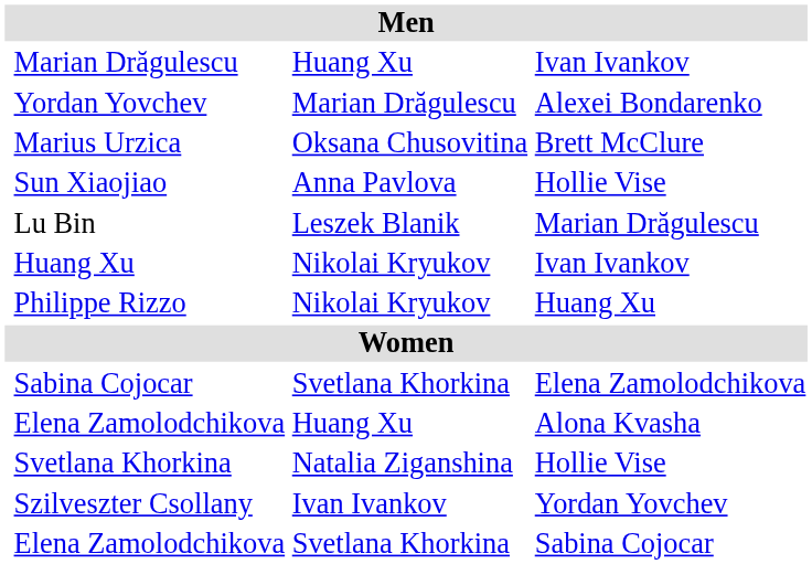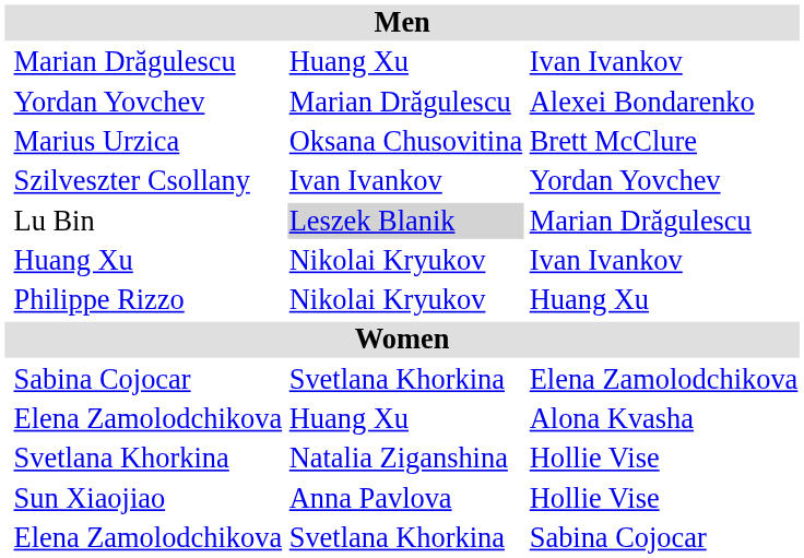 <table>
 <tr style="background:#dfdfdf;">
 <td colspan="4" style="text-align:center;"><strong>Men</strong></td>
 </tr>
 <tr>
 <th scope=row style="text-align:left"><br></th>
 <td> <a href='#'>Marian Drăgulescu</a></td>
 <td> <a href='#'>Huang Xu</a></td>
 <td> <a href='#'>Ivan Ivankov</a></td>
 </tr>
 <tr>
 <th scope=row style="text-align:left"><br></th>
 <td> <a href='#'>Yordan Yovchev</a></td>
 <td> <a href='#'>Marian Drăgulescu</a></td>
 <td> <a href='#'>Alexei Bondarenko</a></td>
 </tr>
 <tr>
 <th scope=row style="text-align:left"><br></th>
 <td> <a href='#'>Marius Urzica</a></td>
 <td> <a href='#'>Oksana Chusovitina</a></td>
 <td> <a href='#'>Brett McClure</a></td>
 </tr>
 <tr>
 <th scope=row style="text-align:left"><br></th>
-<td> <a href='#'>Sun Xiaojiao</a></td>
-<td> <a href='#'>Anna Pavlova</a></td>
-<td> <a href='#'>Hollie Vise</a></td>
+<td> <a href='#'>Szilveszter Csollany</a></td>
+<td> <a href='#'>Ivan Ivankov</a></td>
+<td> <a href='#'>Yordan Yovchev</a></td>
 </tr>
 <tr>
 <th scope=row style="text-align:left"><br></th>
 <td> Lu Bin</td>
-<td> <a href='#'>Leszek Blanik</a></td>
+<td style="background: lightgrey;"> <a href='#'>Leszek Blanik</a></td>
 <td> <a href='#'>Marian Drăgulescu</a></td>
 </tr>
 <tr>
 <th scope=row style="text-align:left"><br></th>
 <td> <a href='#'>Huang Xu</a></td>
 <td> <a href='#'>Nikolai Kryukov</a></td>
 <td> <a href='#'>Ivan Ivankov</a></td>
 </tr>
 <tr>
 <th scope=row style="text-align:left"><br></th>
 <td> <a href='#'>Philippe Rizzo</a></td>
 <td> <a href='#'>Nikolai Kryukov</a></td>
 <td> <a href='#'>Huang Xu</a></td>
 </tr>
 <tr style="background:#dfdfdf;">
 <td colspan="4" style="text-align:center;"><strong>Women</strong></td>
 </tr>
 <tr>
 <th scope=row style="text-align:left"><br></th>
 <td> <a href='#'>Sabina Cojocar</a></td>
 <td> <a href='#'>Svetlana Khorkina</a></td>
 <td> <a href='#'>Elena Zamolodchikova</a></td>
 </tr>
 <tr>
 <th scope=row style="text-align:left"><br></th>
 <td> <a href='#'>Elena Zamolodchikova</a></td>
 <td> <a href='#'>Huang Xu</a></td>
 <td> <a href='#'>Alona Kvasha</a></td>
 </tr>
 <tr>
 <th scope=row style="text-align:left"><br></th>
 <td> <a href='#'>Svetlana Khorkina</a></td>
 <td> <a href='#'>Natalia Ziganshina</a></td>
 <td> <a href='#'>Hollie Vise</a></td>
 </tr>
 <tr>
 <th scope=row style="text-align:left"><br></th>
-<td> <a href='#'>Szilveszter Csollany</a></td>
-<td> <a href='#'>Ivan Ivankov</a></td>
-<td> <a href='#'>Yordan Yovchev</a></td>
+<td> <a href='#'>Sun Xiaojiao</a></td>
+<td> <a href='#'>Anna Pavlova</a></td>
+<td> <a href='#'>Hollie Vise</a></td>
 </tr>
 <tr>
 <th scope=row style="text-align:left"><br></th>
 <td> <a href='#'>Elena Zamolodchikova</a></td>
 <td> <a href='#'>Svetlana Khorkina</a></td>
 <td> <a href='#'>Sabina Cojocar</a></td>
 </tr>
 </table>
